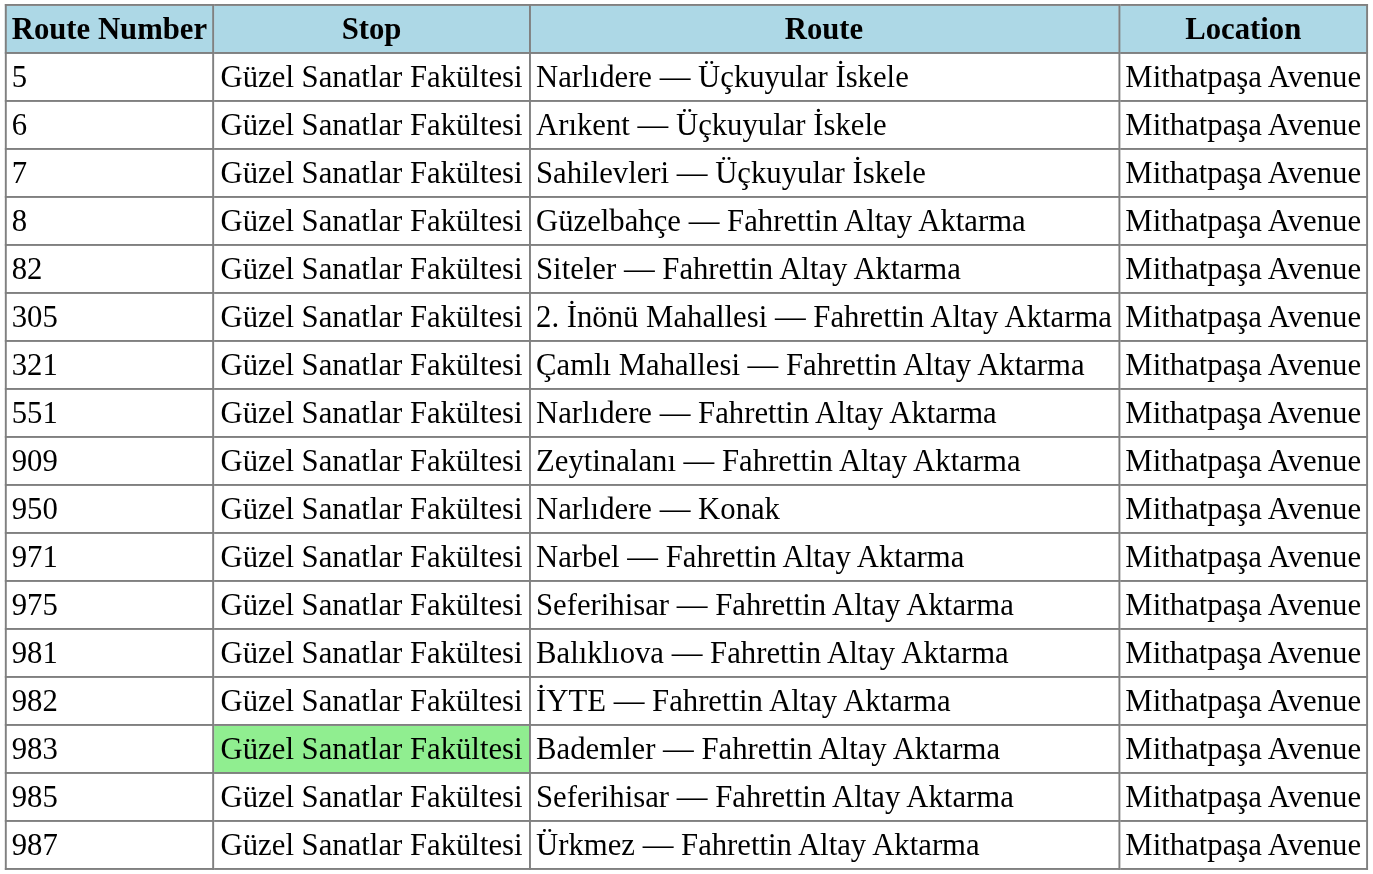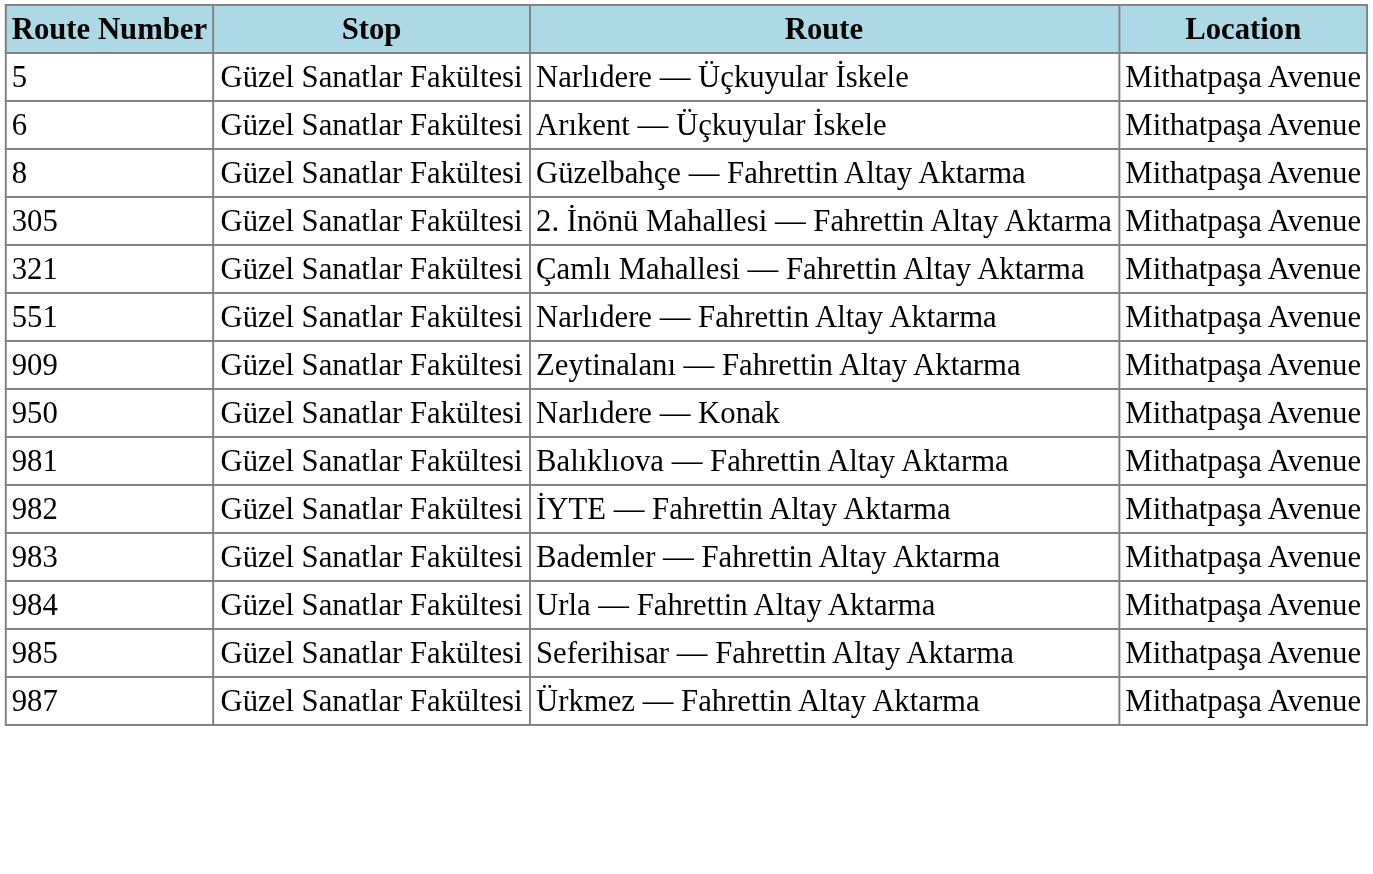 <table class="toccolours" border="1" cellpadding="3" style="margin:1em auto; border-collapse:collapse;">
 <tr style="background:lightblue;">
 <th>Route Number</th>
 <th>Stop</th>
 <th>Route</th>
 <th>Location</th>
 </tr>
 <tr>
 <td>5</td>
 <td>Güzel Sanatlar Fakültesi</td>
 <td>Narlıdere — Üçkuyular İskele</td>
 <td>Mithatpaşa Avenue</td>
 </tr>
 <tr>
 <td>6</td>
 <td>Güzel Sanatlar Fakültesi</td>
 <td>Arıkent — Üçkuyular İskele</td>
 <td>Mithatpaşa Avenue</td>
 </tr>
 <tr>
-<td>7</td>
-<td>Güzel Sanatlar Fakültesi</td>
-<td>Sahilevleri — Üçkuyular İskele</td>
-<td>Mithatpaşa Avenue</td>
-</tr>
-<tr>
 <td>8</td>
 <td>Güzel Sanatlar Fakültesi</td>
 <td>Güzelbahçe — Fahrettin Altay Aktarma</td>
-<td>Mithatpaşa Avenue</td>
-</tr>
-<tr>
-<td>82</td>
-<td>Güzel Sanatlar Fakültesi</td>
-<td>Siteler — Fahrettin Altay Aktarma</td>
 <td>Mithatpaşa Avenue</td>
 </tr>
 <tr>
 <td>305</td>
 <td>Güzel Sanatlar Fakültesi</td>
 <td>2. İnönü Mahallesi — Fahrettin Altay Aktarma</td>
 <td>Mithatpaşa Avenue</td>
 </tr>
 <tr>
 <td>321</td>
 <td>Güzel Sanatlar Fakültesi</td>
 <td>Çamlı Mahallesi — Fahrettin Altay Aktarma</td>
 <td>Mithatpaşa Avenue</td>
 </tr>
 <tr>
 <td>551</td>
 <td>Güzel Sanatlar Fakültesi</td>
 <td>Narlıdere — Fahrettin Altay Aktarma</td>
 <td>Mithatpaşa Avenue</td>
 </tr>
 <tr>
 <td>909</td>
 <td>Güzel Sanatlar Fakültesi</td>
 <td>Zeytinalanı — Fahrettin Altay Aktarma</td>
 <td>Mithatpaşa Avenue</td>
 </tr>
 <tr>
 <td>950</td>
 <td>Güzel Sanatlar Fakültesi</td>
 <td>Narlıdere — Konak</td>
 <td>Mithatpaşa Avenue</td>
 </tr>
 <tr>
-<td>971</td>
-<td>Güzel Sanatlar Fakültesi</td>
-<td>Narbel — Fahrettin Altay Aktarma</td>
-<td>Mithatpaşa Avenue</td>
-</tr>
-<tr>
-<td>975</td>
-<td>Güzel Sanatlar Fakültesi</td>
-<td>Seferihisar — Fahrettin Altay Aktarma</td>
-<td>Mithatpaşa Avenue</td>
-</tr>
-<tr>
 <td>981</td>
 <td>Güzel Sanatlar Fakültesi</td>
 <td>Balıklıova — Fahrettin Altay Aktarma</td>
 <td>Mithatpaşa Avenue</td>
 </tr>
 <tr>
 <td>982</td>
 <td>Güzel Sanatlar Fakültesi</td>
 <td>İYTE — Fahrettin Altay Aktarma</td>
 <td>Mithatpaşa Avenue</td>
 </tr>
 <tr>
 <td>983</td>
-<td style="background: lightgreen;">Güzel Sanatlar Fakültesi</td>
+<td>Güzel Sanatlar Fakültesi</td>
 <td>Bademler — Fahrettin Altay Aktarma</td>
+<td>Mithatpaşa Avenue</td>
+</tr>
+<tr>
+<td>984</td>
+<td>Güzel Sanatlar Fakültesi</td>
+<td>Urla — Fahrettin Altay Aktarma</td>
 <td>Mithatpaşa Avenue</td>
 </tr>
 <tr>
 <td>985</td>
 <td>Güzel Sanatlar Fakültesi</td>
 <td>Seferihisar — Fahrettin Altay Aktarma</td>
 <td>Mithatpaşa Avenue</td>
 </tr>
 <tr>
 <td>987</td>
 <td>Güzel Sanatlar Fakültesi</td>
 <td>Ürkmez — Fahrettin Altay Aktarma</td>
 <td>Mithatpaşa Avenue</td>
 </tr>
 </table>
